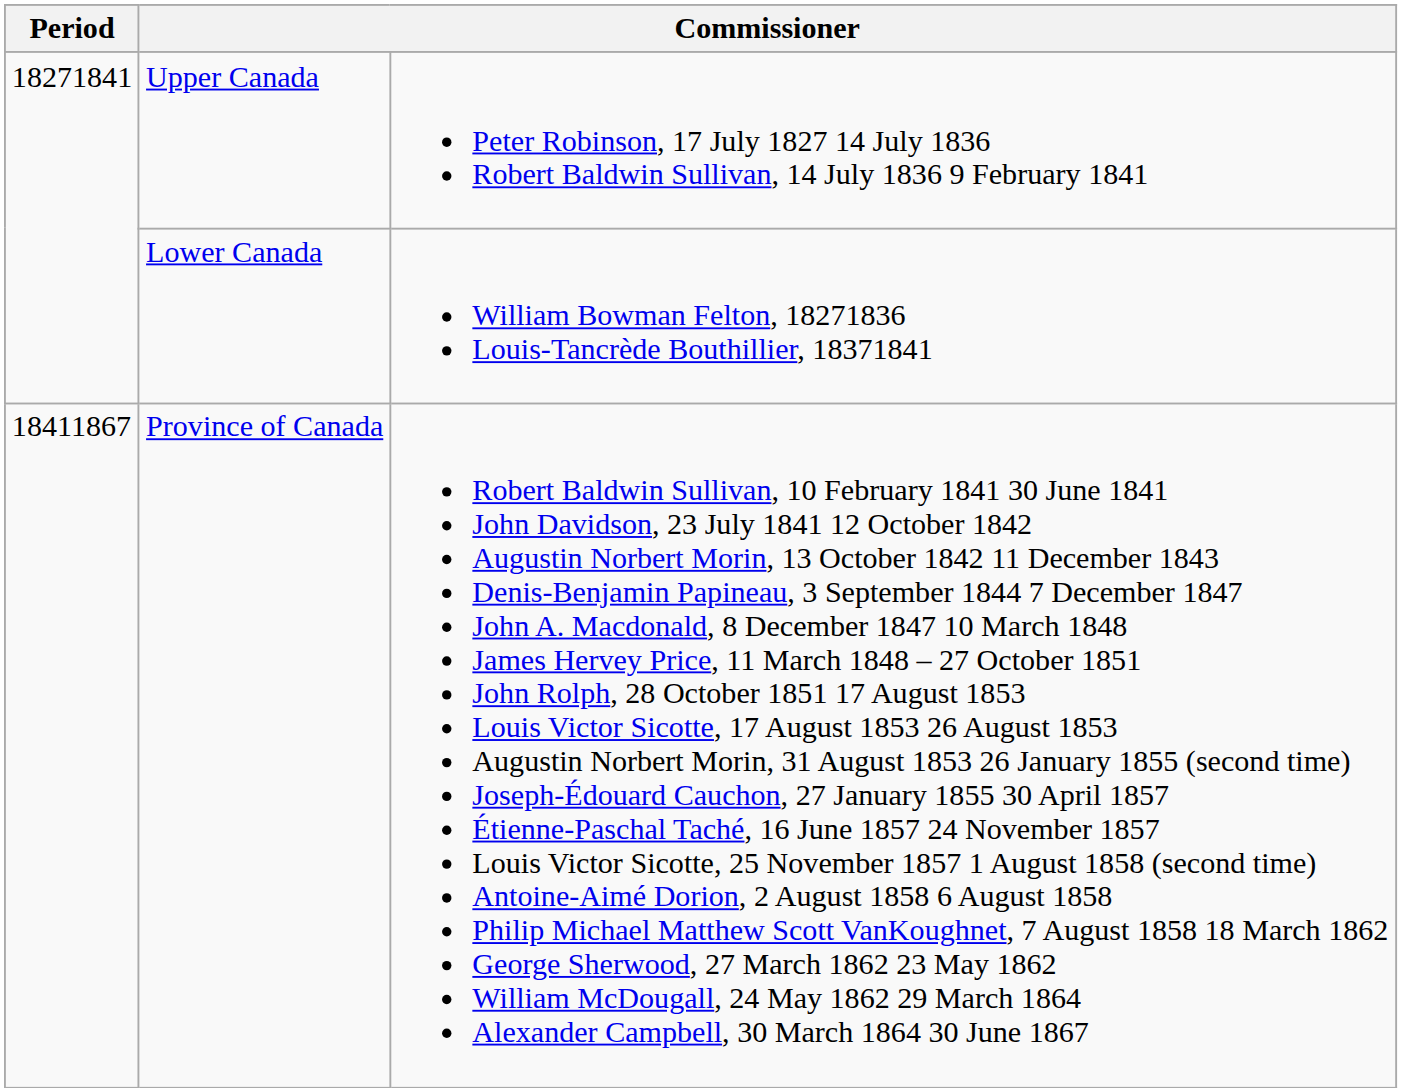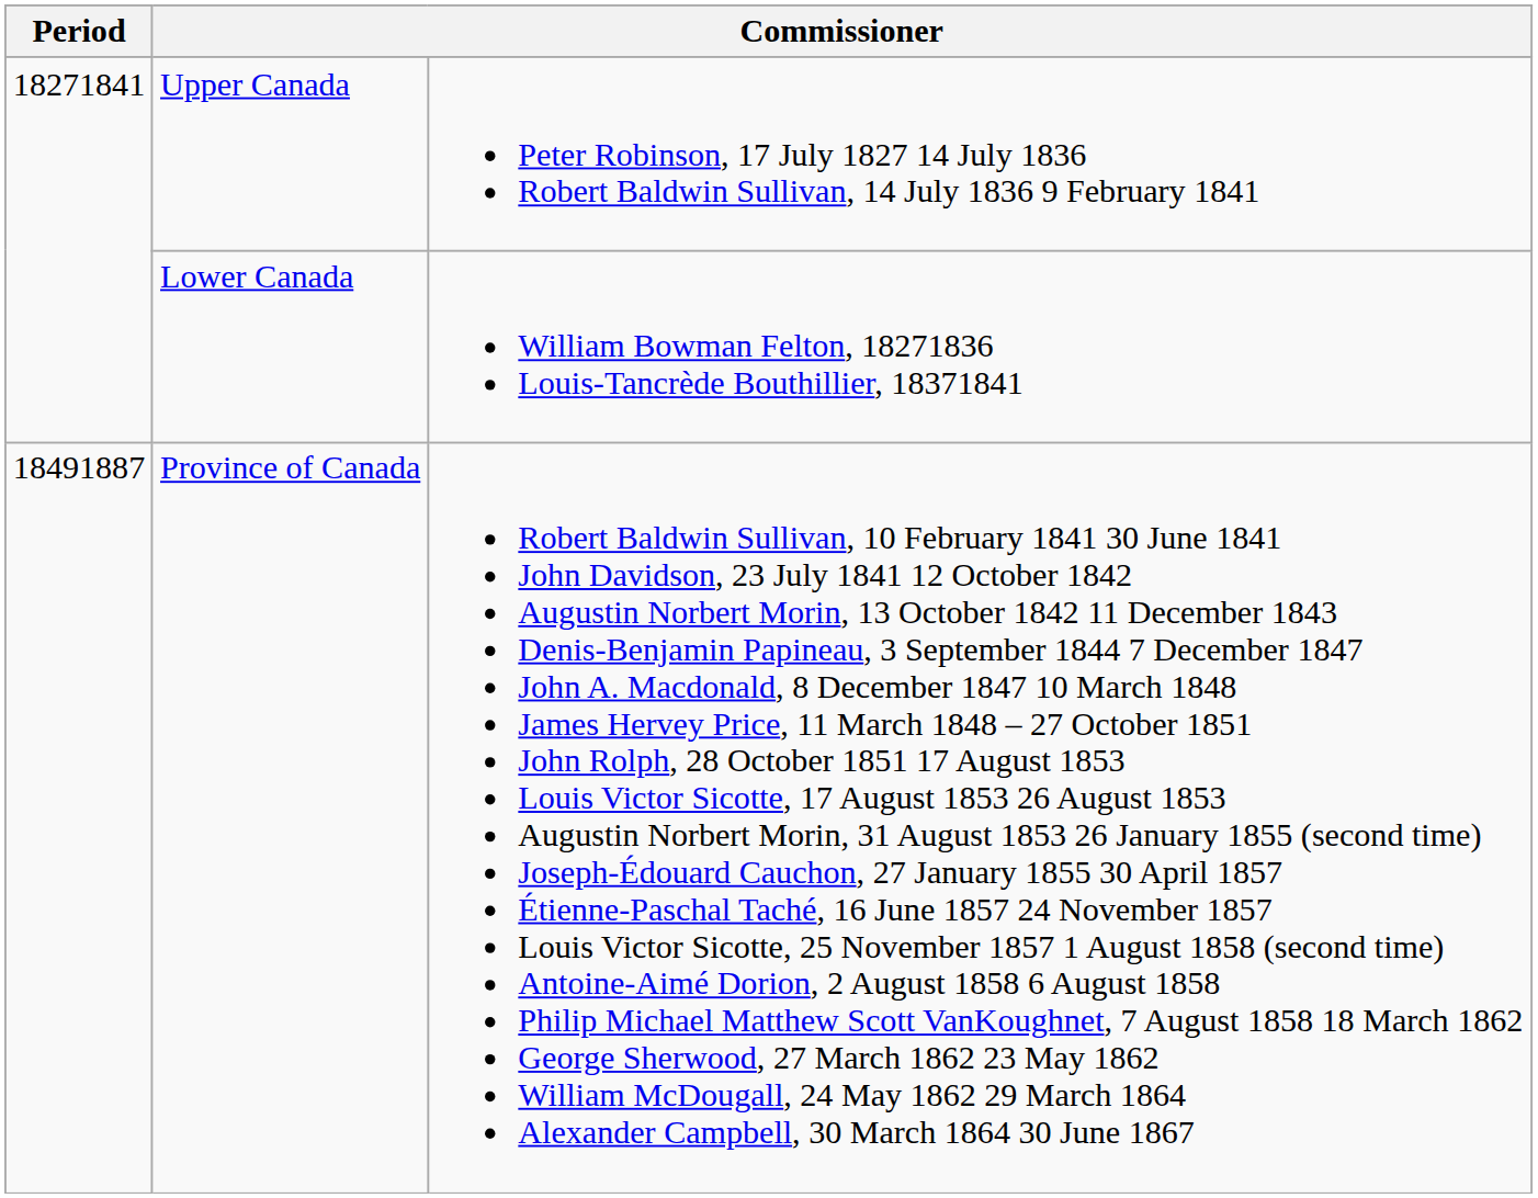 <table class="wikitable">
 <tr>
 <th>Period</th>
 <th colspan = "2">Commissioner</th>
 </tr>
 <tr valign = "top">
 <td rowspan = "2">18271841</td>
 <td><a href='#'>Upper Canada</a></td>
 <td><br><ul><li><a href='#'>Peter Robinson</a>, 17 July 1827  14 July 1836</li><li><a href='#'>Robert Baldwin Sullivan</a>, 14 July 1836  9 February 1841</li></ul></td>
 </tr>
 <tr valign = "top">
 <td><a href='#'>Lower Canada</a></td>
 <td><br><ul><li><a href='#'>William Bowman Felton</a>, 18271836</li><li><a href='#'>Louis-Tancrède Bouthillier</a>, 18371841</li></ul></td>
 </tr>
 <tr valign = "top">
-<td>18411867</td>
+<td>18491887</td>
 <td><a href='#'>Province of Canada</a></td>
 <td><br><ul><li><a href='#'>Robert Baldwin Sullivan</a>, 10 February 1841  30 June 1841</li><li><a href='#'>John Davidson</a>, 23 July 1841  12 October 1842</li><li><a href='#'>Augustin Norbert Morin</a>, 13 October 1842  11 December 1843</li><li><a href='#'>Denis-Benjamin Papineau</a>, 3 September 1844  7 December 1847</li><li><a href='#'>John A. Macdonald</a>, 8 December 1847  10 March 1848</li><li><a href='#'>James Hervey Price</a>, 11 March 1848 – 27 October 1851 </li><li><a href='#'>John Rolph</a>, 28 October 1851  17 August 1853</li><li><a href='#'>Louis Victor Sicotte</a>, 17 August 1853  26 August 1853</li><li>Augustin Norbert Morin, 31 August 1853  26 January 1855 (second time)</li><li><a href='#'>Joseph-Édouard Cauchon</a>, 27 January 1855  30 April 1857</li><li><a href='#'>Étienne-Paschal Taché</a>, 16 June 1857  24 November 1857</li><li>Louis Victor Sicotte, 25 November 1857  1 August 1858 (second time)</li><li><a href='#'>Antoine-Aimé Dorion</a>, 2 August 1858  6 August 1858</li><li><a href='#'>Philip Michael Matthew Scott VanKoughnet</a>, 7 August 1858  18 March 1862</li><li><a href='#'>George Sherwood</a>, 27 March 1862  23 May 1862</li><li><a href='#'>William McDougall</a>, 24 May 1862  29 March 1864</li><li><a href='#'>Alexander Campbell</a>, 30 March 1864  30 June 1867</li></ul></td>
 </tr>
 </table>
